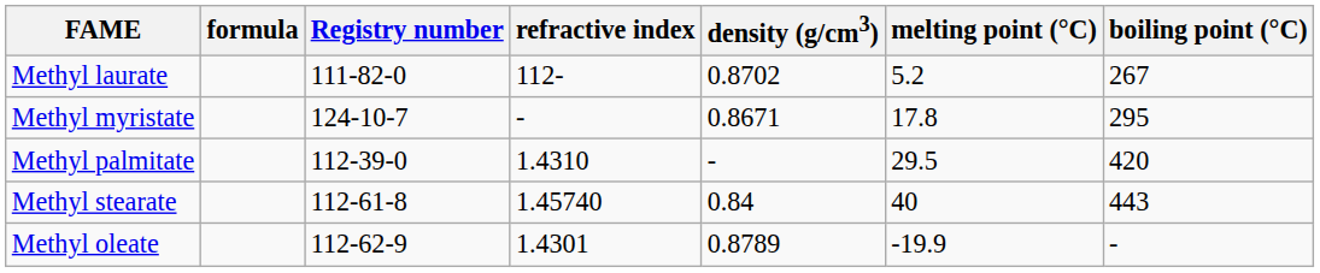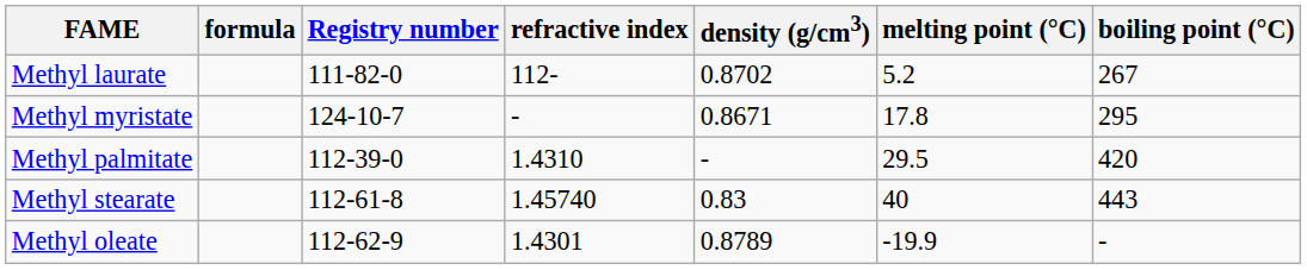 <table class="wikitable">
 <tr>
 <th>FAME</th>
 <th>formula</th>
 <th><a href='#'>Registry number</a></th>
 <th>refractive index</th>
 <th>density (g/cm<sup>3</sup>)</th>
 <th>melting point (°C)</th>
 <th>boiling point (°C)</th>
 </tr>
 <tr>
 <td><a href='#'>Methyl laurate</a></td>
 <td></td>
 <td>111-82-0</td>
 <td>112-</td>
 <td>0.8702</td>
 <td>5.2</td>
 <td>267</td>
 </tr>
 <tr>
 <td><a href='#'>Methyl myristate</a></td>
 <td></td>
 <td>124-10-7</td>
 <td>-</td>
 <td>0.8671</td>
 <td>17.8</td>
 <td>295</td>
 </tr>
 <tr>
 <td><a href='#'>Methyl palmitate</a></td>
 <td></td>
 <td>112-39-0</td>
 <td>1.4310</td>
 <td>-</td>
 <td>29.5</td>
 <td>420</td>
 </tr>
 <tr>
 <td><a href='#'>Methyl stearate</a></td>
 <td></td>
 <td>112-61-8</td>
 <td>1.45740</td>
-<td>0.84</td>
+<td>0.83</td>
 <td>40</td>
 <td>443</td>
 </tr>
 <tr>
 <td><a href='#'>Methyl oleate</a></td>
 <td></td>
 <td>112-62-9</td>
 <td>1.4301</td>
 <td>0.8789</td>
 <td>-19.9</td>
 <td>-</td>
 </tr>
 </table>
